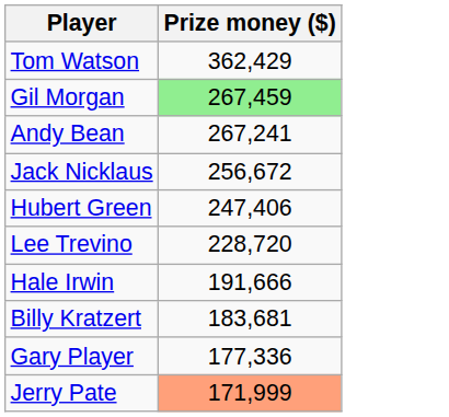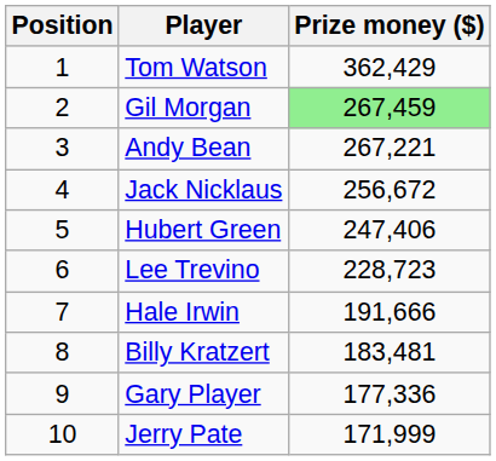 <table class="wikitable">
 <tr>
+<th>Position</th>
 <th>Player</th>
 <th>Prize money ($)</th>
 </tr>
 <tr>
+<td align=center>1</td>
 <td> <a href='#'>Tom Watson</a></td>
 <td align=center>362,429</td>
 </tr>
 <tr>
+<td align=center>2</td>
 <td> <a href='#'>Gil Morgan</a></td>
 <td align=center style="background: lightgreen;">267,459</td>
 </tr>
 <tr>
+<td align=center>3</td>
 <td> <a href='#'>Andy Bean</a></td>
-<td align=center>267,241</td>
+<td align=center>267,221</td>
 </tr>
 <tr>
+<td align=center>4</td>
 <td> <a href='#'>Jack Nicklaus</a></td>
 <td align=center>256,672</td>
 </tr>
 <tr>
+<td align=center>5</td>
 <td> <a href='#'>Hubert Green</a></td>
 <td align=center>247,406</td>
 </tr>
 <tr>
+<td align=center>6</td>
 <td> <a href='#'>Lee Trevino</a></td>
-<td align=center>228,720</td>
+<td align=center>228,723</td>
 </tr>
 <tr>
+<td align=center>7</td>
 <td> <a href='#'>Hale Irwin</a></td>
 <td align=center>191,666</td>
 </tr>
 <tr>
+<td align=center>8</td>
 <td> <a href='#'>Billy Kratzert</a></td>
-<td align=center>183,681</td>
+<td align=center>183,481</td>
 </tr>
 <tr>
+<td align=center>9</td>
 <td> <a href='#'>Gary Player</a></td>
 <td align=center>177,336</td>
 </tr>
 <tr>
+<td align=center>10</td>
 <td> <a href='#'>Jerry Pate</a></td>
-<td align=center style="background: lightsalmon;">171,999</td>
+<td align=center>171,999</td>
 </tr>
 </table>
